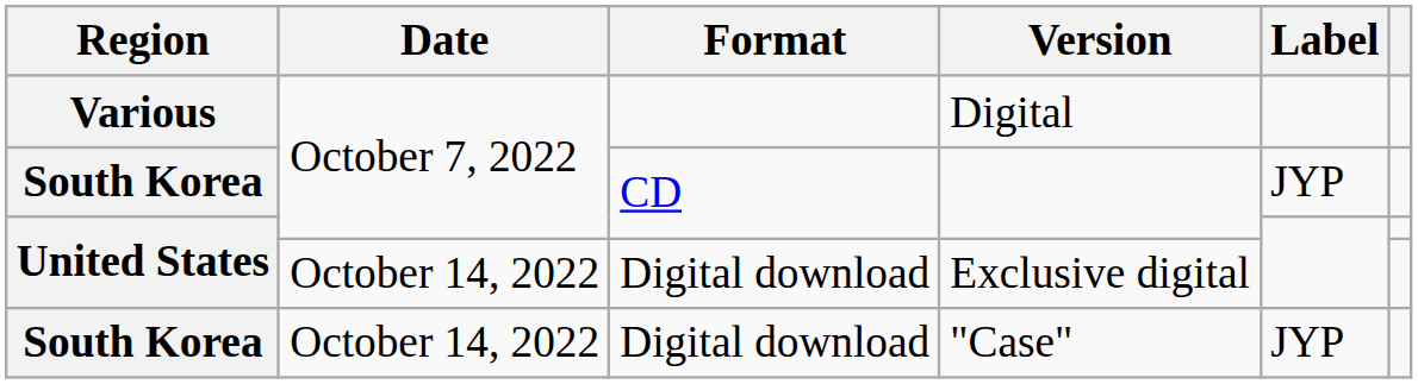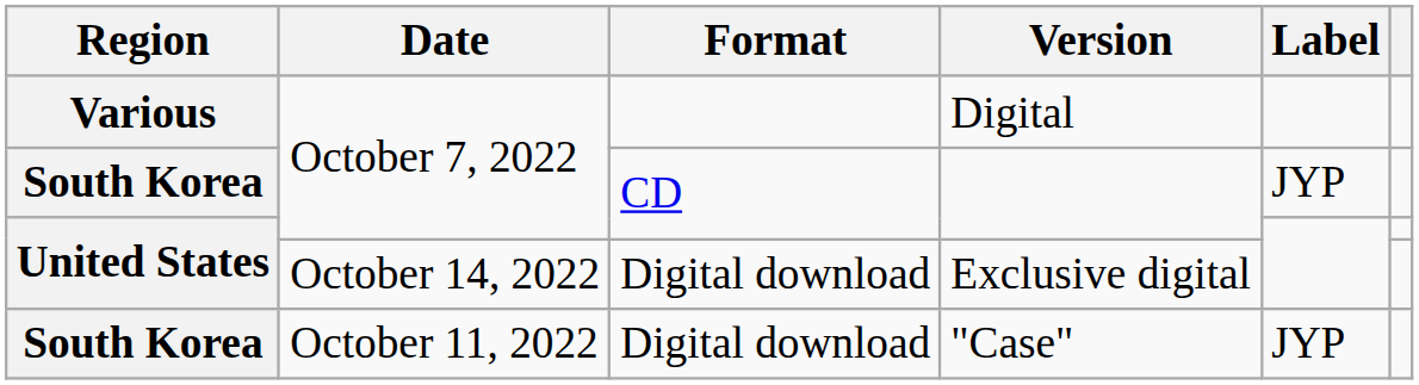 <table class="wikitable plainrowheaders">
 <tr>
 <th scope="col">Region</th>
 <th scope="col">Date</th>
 <th scope="col">Format</th>
 <th scope="col">Version</th>
 <th scope="col">Label</th>
 <th scope="col"></th>
 </tr>
 <tr>
 <th scope="row">Various</th>
 <td rowspan="3">October 7, 2022</td>
 <td></td>
 <td>Digital</td>
 <td></td>
 <td style="text-align:center"></td>
 </tr>
 <tr>
 <th scope="row">South Korea</th>
 <td rowspan="2"><a href='#'>CD</a></td>
 <td rowspan="2"></td>
 <td>JYP</td>
 <td style="text-align:center"></td>
 </tr>
 <tr>
 <th scope="row" rowspan="2">United States</th>
 <td rowspan="2"></td>
 <td style="text-align:center"></td>
 </tr>
 <tr>
 <td>October 14, 2022</td>
 <td>Digital download</td>
 <td>Exclusive digital</td>
 <td style="text-align:center"></td>
 </tr>
 <tr>
 <th scope="row">South Korea</th>
-<td>October 14, 2022</td>
+<td>October 11, 2022</td>
 <td>Digital download</td>
 <td>"Case"</td>
 <td>JYP</td>
 <td style="text-align:center"></td>
 </tr>
 </table>
